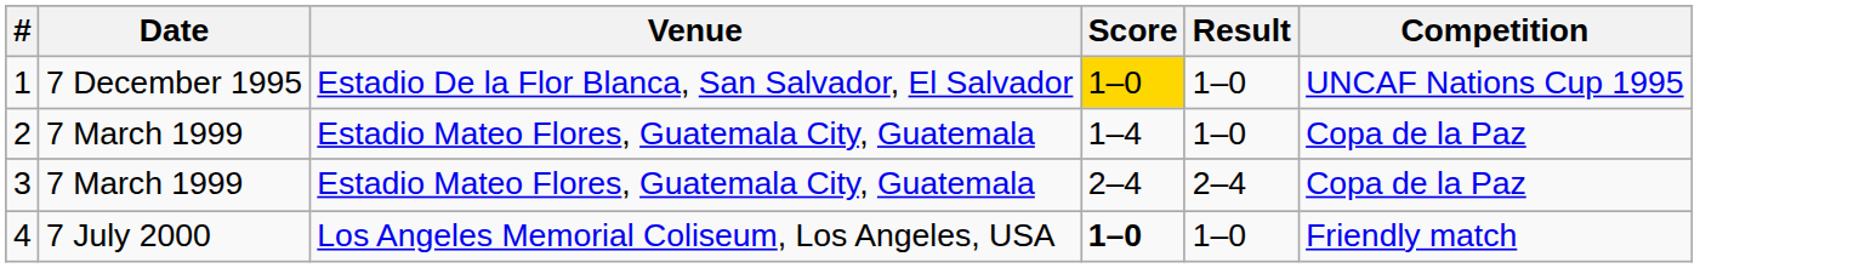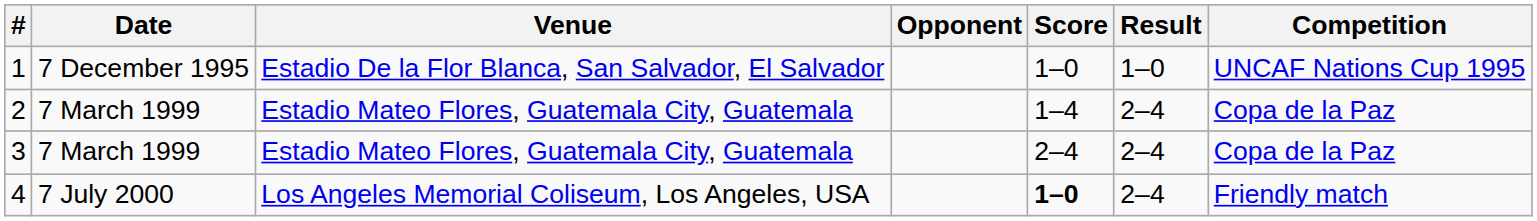 <table class="wikitable">
 <tr>
 <th>#</th>
 <th>Date</th>
 <th>Venue</th>
+<th>Opponent</th>
 <th>Score</th>
 <th>Result</th>
 <th>Competition</th>
 </tr>
 <tr>
 <td>1</td>
 <td>7 December 1995</td>
 <td><a href='#'>Estadio De la Flor Blanca</a>, <a href='#'>San Salvador</a>, <a href='#'>El Salvador</a></td>
-<td style="background: gold;">1–0</td>
+<td></td>
+<td>1–0</td>
 <td>1–0</td>
 <td><a href='#'>UNCAF Nations Cup 1995</a></td>
 </tr>
 <tr>
 <td>2</td>
 <td>7 March 1999</td>
 <td><a href='#'>Estadio Mateo Flores</a>, <a href='#'>Guatemala City</a>, <a href='#'>Guatemala</a></td>
+<td></td>
 <td>1–4</td>
-<td>1–0</td>
+<td>2–4</td>
 <td><a href='#'>Copa de la Paz</a></td>
 </tr>
 <tr>
 <td>3</td>
 <td>7 March 1999</td>
 <td><a href='#'>Estadio Mateo Flores</a>, <a href='#'>Guatemala City</a>, <a href='#'>Guatemala</a></td>
+<td></td>
 <td>2–4</td>
 <td>2–4</td>
 <td><a href='#'>Copa de la Paz</a></td>
 </tr>
 <tr>
 <td>4</td>
 <td>7 July 2000</td>
 <td><a href='#'>Los Angeles Memorial Coliseum</a>, Los Angeles, USA</td>
+<td></td>
 <td><strong>1–0</strong></td>
-<td>1–0</td>
+<td>2–4</td>
 <td><a href='#'>Friendly match</a></td>
 </tr>
 </table>
